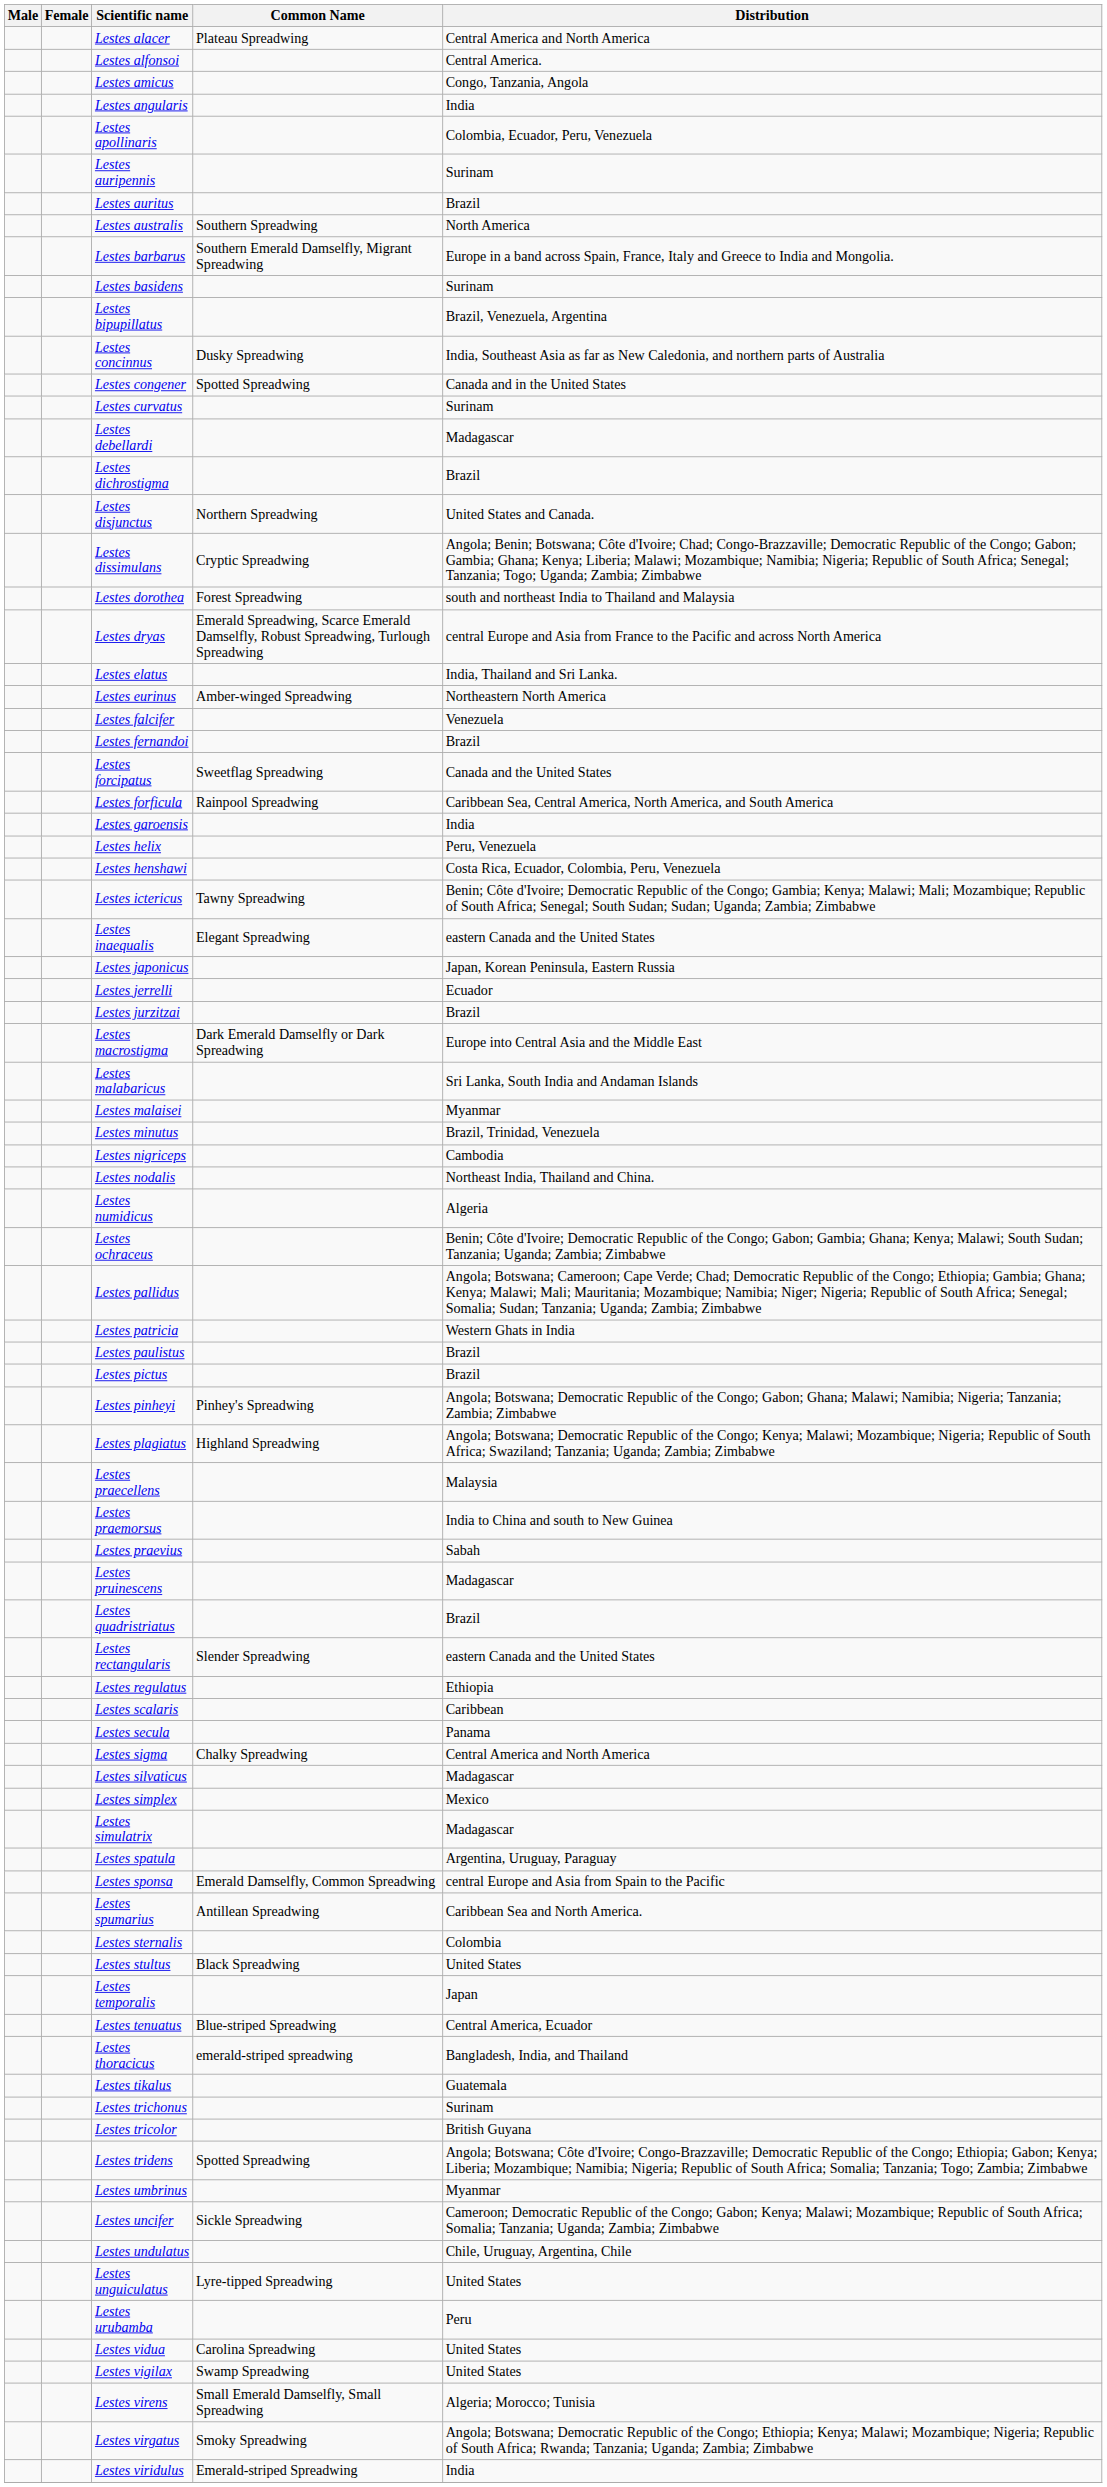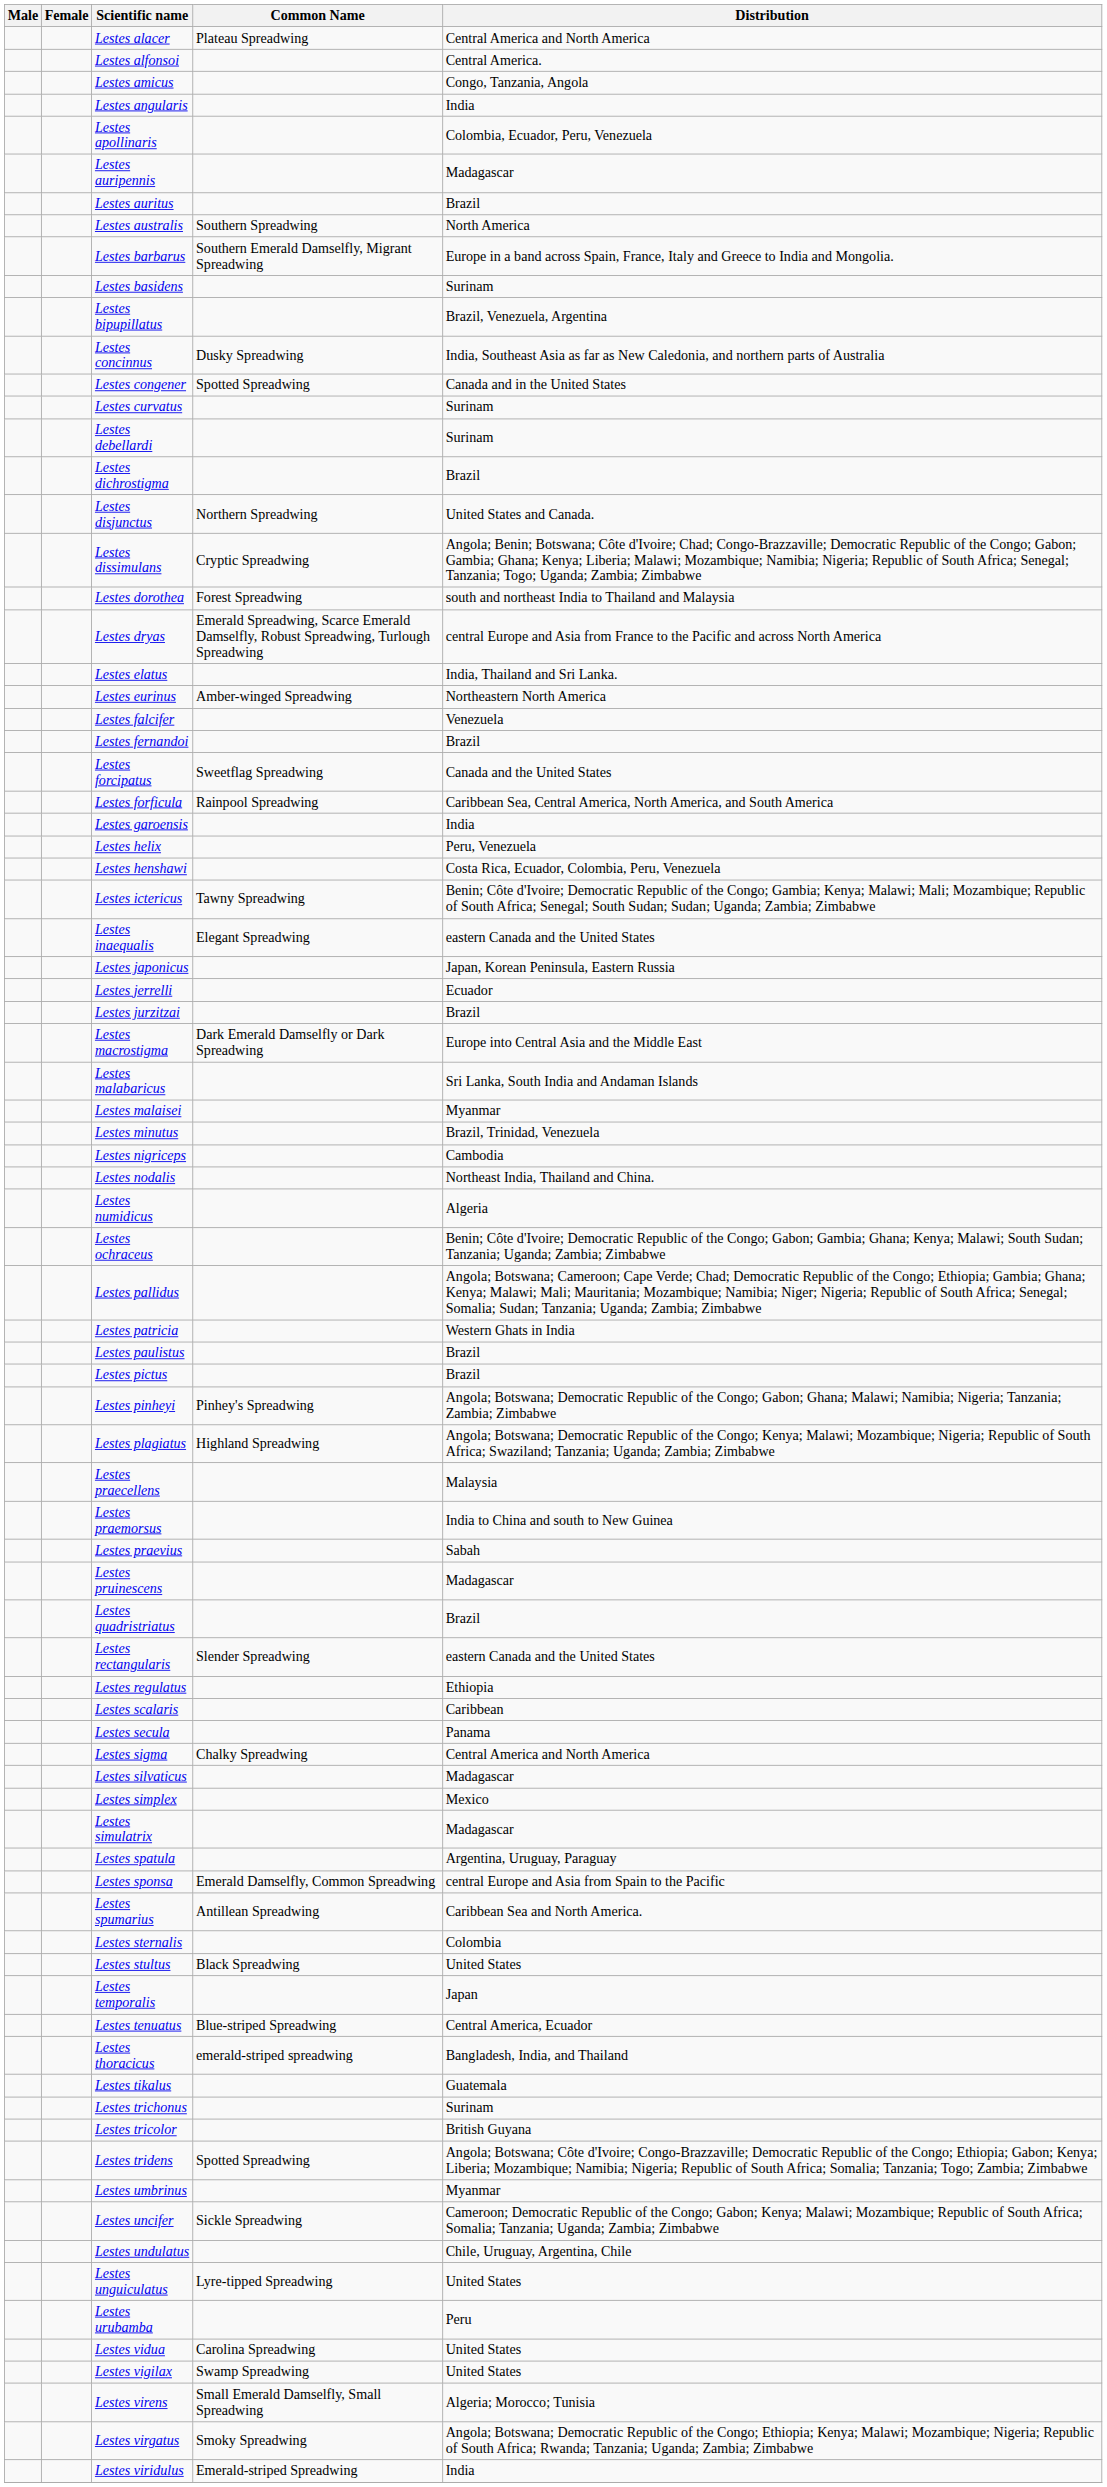 <table class="wikitable">
 <tr>
 <th>Male</th>
 <th>Female</th>
 <th>Scientific name</th>
 <th>Common Name</th>
 <th>Distribution</th>
 </tr>
 <tr>
 <td></td>
 <td></td>
 <td><em><a href='#'>Lestes alacer</a></em> </td>
 <td>Plateau Spreadwing</td>
 <td>Central America and North America</td>
 </tr>
 <tr>
 <td></td>
 <td></td>
 <td><em><a href='#'>Lestes alfonsoi</a></em> </td>
 <td></td>
 <td>Central America.</td>
 </tr>
 <tr>
 <td></td>
 <td></td>
 <td><em><a href='#'>Lestes amicus</a></em> </td>
 <td></td>
 <td>Congo, Tanzania, Angola</td>
 </tr>
 <tr>
 <td></td>
 <td></td>
 <td><em><a href='#'>Lestes angularis</a></em> </td>
 <td></td>
 <td>India</td>
 </tr>
 <tr>
 <td></td>
 <td></td>
 <td><em><a href='#'>Lestes apollinaris</a></em> </td>
 <td></td>
 <td>Colombia, Ecuador, Peru, Venezuela</td>
 </tr>
 <tr>
 <td></td>
 <td></td>
 <td><em><a href='#'>Lestes auripennis</a></em> </td>
 <td></td>
-<td>Surinam</td>
+<td>Madagascar</td>
 </tr>
 <tr>
 <td></td>
 <td></td>
 <td><em><a href='#'>Lestes auritus</a></em> </td>
 <td></td>
 <td>Brazil</td>
 </tr>
 <tr>
 <td></td>
 <td></td>
 <td><em><a href='#'>Lestes australis</a></em> </td>
 <td>Southern Spreadwing</td>
 <td>North America</td>
 </tr>
 <tr>
 <td></td>
 <td></td>
 <td><em><a href='#'>Lestes barbarus</a></em> </td>
 <td>Southern Emerald Damselfly, Migrant Spreadwing</td>
 <td>Europe in a band across Spain, France, Italy and Greece to India and Mongolia.</td>
 </tr>
 <tr>
 <td></td>
 <td></td>
 <td><em><a href='#'>Lestes basidens</a></em> </td>
 <td></td>
 <td>Surinam</td>
 </tr>
 <tr>
 <td></td>
 <td></td>
 <td><em><a href='#'>Lestes bipupillatus</a></em> </td>
 <td></td>
 <td>Brazil, Venezuela, Argentina</td>
 </tr>
 <tr>
 <td></td>
 <td></td>
 <td><em><a href='#'>Lestes concinnus</a></em> </td>
 <td>Dusky Spreadwing</td>
 <td>India, Southeast Asia as far as New Caledonia, and northern parts of Australia</td>
 </tr>
 <tr>
 <td></td>
 <td></td>
 <td><em><a href='#'>Lestes congener</a></em> </td>
 <td>Spotted Spreadwing</td>
 <td>Canada and in the United States</td>
 </tr>
 <tr>
 <td></td>
 <td></td>
 <td><em><a href='#'>Lestes curvatus</a></em> </td>
 <td></td>
 <td>Surinam</td>
 </tr>
 <tr>
 <td></td>
 <td></td>
 <td><em><a href='#'>Lestes debellardi</a></em> </td>
 <td></td>
-<td>Madagascar</td>
+<td>Surinam</td>
 </tr>
 <tr>
 <td></td>
 <td></td>
 <td><em><a href='#'>Lestes dichrostigma</a></em> </td>
 <td></td>
 <td>Brazil</td>
 </tr>
 <tr>
 <td></td>
 <td></td>
 <td><em><a href='#'>Lestes disjunctus</a></em> </td>
 <td>Northern Spreadwing</td>
 <td>United States and Canada.</td>
 </tr>
 <tr>
 <td></td>
 <td></td>
 <td><em><a href='#'>Lestes dissimulans</a></em> </td>
 <td>Cryptic Spreadwing</td>
 <td>Angola; Benin; Botswana; Côte d'Ivoire; Chad; Congo-Brazzaville; Democratic Republic of the Congo; Gabon; Gambia; Ghana; Kenya; Liberia; Malawi; Mozambique; Namibia; Nigeria; Republic of South Africa; Senegal; Tanzania; Togo; Uganda; Zambia; Zimbabwe</td>
 </tr>
 <tr>
 <td></td>
 <td></td>
 <td><em><a href='#'>Lestes dorothea</a></em> </td>
 <td>Forest Spreadwing</td>
 <td>south and northeast India to Thailand and Malaysia</td>
 </tr>
 <tr>
 <td></td>
 <td></td>
 <td><em><a href='#'>Lestes dryas</a></em> </td>
 <td>Emerald Spreadwing, Scarce Emerald Damselfly, Robust Spreadwing, Turlough Spreadwing</td>
 <td>central Europe and Asia from France to the Pacific and across North America</td>
 </tr>
 <tr>
 <td></td>
 <td></td>
 <td><em><a href='#'>Lestes elatus</a></em> </td>
 <td></td>
 <td>India, Thailand and Sri Lanka.</td>
 </tr>
 <tr>
 <td></td>
 <td></td>
 <td><em><a href='#'>Lestes eurinus</a></em> </td>
 <td>Amber-winged Spreadwing</td>
 <td>Northeastern North America</td>
 </tr>
 <tr>
 <td></td>
 <td></td>
 <td><em><a href='#'>Lestes falcifer</a></em> </td>
 <td></td>
 <td>Venezuela</td>
 </tr>
 <tr>
 <td></td>
 <td></td>
 <td><em><a href='#'>Lestes fernandoi</a></em> </td>
 <td></td>
 <td>Brazil</td>
 </tr>
 <tr>
 <td></td>
 <td></td>
 <td><em><a href='#'>Lestes forcipatus</a></em> </td>
 <td>Sweetflag Spreadwing</td>
 <td>Canada and the United States</td>
 </tr>
 <tr>
 <td></td>
 <td></td>
 <td><em><a href='#'>Lestes forficula</a></em> </td>
 <td>Rainpool Spreadwing</td>
 <td>Caribbean Sea, Central America, North America, and South America</td>
 </tr>
 <tr>
 <td></td>
 <td></td>
 <td><em><a href='#'>Lestes garoensis</a></em> </td>
 <td></td>
 <td>India</td>
 </tr>
 <tr>
 <td></td>
 <td></td>
 <td><em><a href='#'>Lestes helix</a></em> </td>
 <td></td>
 <td>Peru, Venezuela</td>
 </tr>
 <tr>
 <td></td>
 <td></td>
 <td><em><a href='#'>Lestes henshawi</a></em> </td>
 <td></td>
 <td>Costa Rica, Ecuador, Colombia, Peru, Venezuela</td>
 </tr>
 <tr>
 <td></td>
 <td></td>
 <td><em><a href='#'>Lestes ictericus</a></em> </td>
 <td>Tawny Spreadwing</td>
 <td>Benin; Côte d'Ivoire; Democratic Republic of the Congo; Gambia; Kenya; Malawi; Mali; Mozambique; Republic of South Africa; Senegal; South Sudan; Sudan; Uganda; Zambia; Zimbabwe</td>
 </tr>
 <tr>
 <td></td>
 <td></td>
 <td><em><a href='#'>Lestes inaequalis</a></em> </td>
 <td>Elegant Spreadwing</td>
 <td>eastern Canada and the United States</td>
 </tr>
 <tr>
 <td></td>
 <td></td>
 <td><em><a href='#'>Lestes japonicus</a></em> </td>
 <td></td>
 <td>Japan, Korean Peninsula, Eastern Russia</td>
 </tr>
 <tr>
 <td></td>
 <td></td>
 <td><em><a href='#'>Lestes jerrelli</a></em> </td>
 <td></td>
 <td>Ecuador</td>
 </tr>
 <tr>
 <td></td>
 <td></td>
 <td><em><a href='#'>Lestes jurzitzai</a></em> </td>
 <td></td>
 <td>Brazil</td>
 </tr>
 <tr>
 <td></td>
 <td></td>
 <td><em><a href='#'>Lestes macrostigma</a></em> </td>
 <td>Dark Emerald Damselfly or Dark Spreadwing</td>
 <td>Europe into Central Asia and the Middle East</td>
 </tr>
 <tr>
 <td></td>
 <td></td>
 <td><em><a href='#'>Lestes malabaricus</a></em> </td>
 <td></td>
 <td>Sri Lanka, South India and Andaman Islands</td>
 </tr>
 <tr>
 <td></td>
 <td></td>
 <td><em><a href='#'>Lestes malaisei</a></em> </td>
 <td></td>
 <td>Myanmar</td>
 </tr>
 <tr>
 <td></td>
 <td></td>
 <td><em><a href='#'>Lestes minutus</a></em> </td>
 <td></td>
 <td>Brazil, Trinidad, Venezuela</td>
 </tr>
 <tr>
 <td></td>
 <td></td>
 <td><em><a href='#'>Lestes nigriceps</a></em> </td>
 <td></td>
 <td>Cambodia</td>
 </tr>
 <tr>
 <td></td>
 <td></td>
 <td><em><a href='#'>Lestes nodalis</a></em> </td>
 <td></td>
 <td>Northeast India, Thailand and China.</td>
 </tr>
 <tr>
 <td></td>
 <td></td>
 <td><em><a href='#'>Lestes numidicus</a></em> </td>
 <td></td>
 <td>Algeria</td>
 </tr>
 <tr>
 <td></td>
 <td></td>
 <td><em><a href='#'>Lestes ochraceus</a></em> </td>
 <td></td>
 <td>Benin; Côte d'Ivoire; Democratic Republic of the Congo; Gabon; Gambia; Ghana; Kenya; Malawi; South Sudan; Tanzania; Uganda; Zambia; Zimbabwe</td>
 </tr>
 <tr>
 <td></td>
 <td></td>
 <td><em><a href='#'>Lestes pallidus</a></em> </td>
 <td></td>
 <td>Angola; Botswana; Cameroon; Cape Verde; Chad; Democratic Republic of the Congo; Ethiopia; Gambia; Ghana; Kenya; Malawi; Mali; Mauritania; Mozambique; Namibia; Niger; Nigeria; Republic of South Africa; Senegal; Somalia; Sudan; Tanzania; Uganda; Zambia; Zimbabwe</td>
 </tr>
 <tr>
 <td></td>
 <td></td>
 <td><em><a href='#'>Lestes patricia</a></em> </td>
 <td></td>
 <td>Western Ghats in India</td>
 </tr>
 <tr>
 <td></td>
 <td></td>
 <td><em><a href='#'>Lestes paulistus</a></em> </td>
 <td></td>
 <td>Brazil</td>
 </tr>
 <tr>
 <td></td>
 <td></td>
 <td><em><a href='#'>Lestes pictus</a></em> </td>
 <td></td>
 <td>Brazil</td>
 </tr>
 <tr>
 <td></td>
 <td></td>
 <td><em><a href='#'>Lestes pinheyi</a></em> </td>
 <td>Pinhey's Spreadwing</td>
 <td>Angola; Botswana; Democratic Republic of the Congo; Gabon; Ghana; Malawi; Namibia; Nigeria; Tanzania; Zambia; Zimbabwe</td>
 </tr>
 <tr>
 <td></td>
 <td></td>
 <td><em><a href='#'>Lestes plagiatus</a></em> </td>
 <td>Highland Spreadwing</td>
 <td>Angola; Botswana; Democratic Republic of the Congo; Kenya; Malawi; Mozambique; Nigeria; Republic of South Africa; Swaziland; Tanzania; Uganda; Zambia; Zimbabwe</td>
 </tr>
 <tr>
 <td></td>
 <td></td>
 <td><em><a href='#'>Lestes praecellens</a></em> </td>
 <td></td>
 <td>Malaysia</td>
 </tr>
 <tr>
 <td></td>
 <td></td>
 <td><em><a href='#'>Lestes praemorsus</a></em> </td>
 <td></td>
 <td>India to China and south to New Guinea</td>
 </tr>
 <tr>
 <td></td>
 <td></td>
 <td><em><a href='#'>Lestes praevius</a></em> </td>
 <td></td>
 <td>Sabah</td>
 </tr>
 <tr>
 <td></td>
 <td></td>
 <td><em><a href='#'>Lestes pruinescens</a></em> </td>
 <td></td>
 <td>Madagascar</td>
 </tr>
 <tr>
 <td></td>
 <td></td>
 <td><em><a href='#'>Lestes quadristriatus</a></em> </td>
 <td></td>
 <td>Brazil</td>
 </tr>
 <tr>
 <td></td>
 <td></td>
 <td><em><a href='#'>Lestes rectangularis</a></em> </td>
 <td>Slender Spreadwing</td>
 <td>eastern Canada and the United States</td>
 </tr>
 <tr>
 <td></td>
 <td></td>
 <td><em><a href='#'>Lestes regulatus</a></em> </td>
 <td></td>
 <td>Ethiopia</td>
 </tr>
 <tr>
 <td></td>
 <td></td>
 <td><em><a href='#'>Lestes scalaris</a></em> </td>
 <td></td>
 <td>Caribbean</td>
 </tr>
 <tr>
 <td></td>
 <td></td>
 <td><em><a href='#'>Lestes secula</a></em> </td>
 <td></td>
 <td>Panama</td>
 </tr>
 <tr>
 <td></td>
 <td></td>
 <td><em><a href='#'>Lestes sigma</a></em> </td>
 <td>Chalky Spreadwing</td>
 <td>Central America and North America</td>
 </tr>
 <tr>
 <td></td>
 <td></td>
 <td><em><a href='#'>Lestes silvaticus</a></em> </td>
 <td></td>
 <td>Madagascar</td>
 </tr>
 <tr>
 <td></td>
 <td></td>
 <td><em><a href='#'>Lestes simplex</a></em> </td>
 <td></td>
 <td>Mexico</td>
 </tr>
 <tr>
 <td></td>
 <td></td>
 <td><em><a href='#'>Lestes simulatrix</a></em> </td>
 <td></td>
 <td>Madagascar</td>
 </tr>
 <tr>
 <td></td>
 <td></td>
 <td><em><a href='#'>Lestes spatula</a></em> </td>
 <td></td>
 <td>Argentina, Uruguay, Paraguay</td>
 </tr>
 <tr>
 <td></td>
 <td></td>
 <td><em><a href='#'>Lestes sponsa</a></em> </td>
 <td>Emerald Damselfly, Common Spreadwing</td>
 <td>central Europe and Asia from Spain to the Pacific</td>
 </tr>
 <tr>
 <td></td>
 <td></td>
 <td><em><a href='#'>Lestes spumarius</a></em> </td>
 <td>Antillean Spreadwing</td>
 <td>Caribbean Sea and North America.</td>
 </tr>
 <tr>
 <td></td>
 <td></td>
 <td><em><a href='#'>Lestes sternalis</a></em> </td>
 <td></td>
 <td>Colombia</td>
 </tr>
 <tr>
 <td></td>
 <td></td>
 <td><em><a href='#'>Lestes stultus</a></em> </td>
 <td>Black Spreadwing</td>
 <td>United States</td>
 </tr>
 <tr>
 <td></td>
 <td></td>
 <td><em><a href='#'>Lestes temporalis</a></em> </td>
 <td></td>
 <td>Japan</td>
 </tr>
 <tr>
 <td></td>
 <td></td>
 <td><em><a href='#'>Lestes tenuatus</a></em> </td>
 <td>Blue-striped Spreadwing</td>
 <td>Central America, Ecuador</td>
 </tr>
 <tr>
 <td></td>
 <td></td>
 <td><em><a href='#'>Lestes thoracicus</a></em> </td>
 <td>emerald-striped spreadwing</td>
 <td>Bangladesh, India, and Thailand</td>
 </tr>
 <tr>
 <td></td>
 <td></td>
 <td><em><a href='#'>Lestes tikalus</a></em> </td>
 <td></td>
 <td>Guatemala</td>
 </tr>
 <tr>
 <td></td>
 <td></td>
 <td><em><a href='#'>Lestes trichonus</a></em> </td>
 <td></td>
 <td>Surinam</td>
 </tr>
 <tr>
 <td></td>
 <td></td>
 <td><em><a href='#'>Lestes tricolor</a></em> </td>
 <td></td>
 <td>British Guyana</td>
 </tr>
 <tr>
 <td></td>
 <td></td>
 <td><em><a href='#'>Lestes tridens</a></em> </td>
 <td>Spotted Spreadwing</td>
 <td>Angola; Botswana; Côte d'Ivoire; Congo-Brazzaville; Democratic Republic of the Congo; Ethiopia; Gabon; Kenya; Liberia; Mozambique; Namibia; Nigeria; Republic of South Africa; Somalia; Tanzania; Togo; Zambia; Zimbabwe</td>
 </tr>
 <tr>
 <td></td>
 <td></td>
 <td><em><a href='#'>Lestes umbrinus</a></em> </td>
 <td></td>
 <td>Myanmar</td>
 </tr>
 <tr>
 <td></td>
 <td></td>
 <td><em><a href='#'>Lestes uncifer</a></em> </td>
 <td>Sickle Spreadwing</td>
 <td>Cameroon; Democratic Republic of the Congo; Gabon; Kenya; Malawi; Mozambique; Republic of South Africa; Somalia; Tanzania; Uganda; Zambia; Zimbabwe</td>
 </tr>
 <tr>
 <td></td>
 <td></td>
 <td><em><a href='#'>Lestes undulatus</a></em> </td>
 <td></td>
 <td>Chile, Uruguay, Argentina, Chile</td>
 </tr>
 <tr>
 <td></td>
 <td></td>
 <td><em><a href='#'>Lestes unguiculatus</a></em> </td>
 <td>Lyre-tipped Spreadwing</td>
 <td>United States</td>
 </tr>
 <tr>
 <td></td>
 <td></td>
 <td><em><a href='#'>Lestes urubamba</a></em> </td>
 <td></td>
 <td>Peru</td>
 </tr>
 <tr>
 <td></td>
 <td></td>
 <td><em><a href='#'>Lestes vidua</a></em> </td>
 <td>Carolina Spreadwing</td>
 <td>United States</td>
 </tr>
 <tr>
 <td></td>
 <td></td>
 <td><em><a href='#'>Lestes vigilax</a></em> </td>
 <td>Swamp Spreadwing</td>
 <td>United States</td>
 </tr>
 <tr>
 <td></td>
 <td></td>
 <td><em><a href='#'>Lestes virens</a></em> </td>
 <td>Small Emerald Damselfly, Small Spreadwing</td>
 <td>Algeria; Morocco; Tunisia</td>
 </tr>
 <tr>
 <td></td>
 <td></td>
 <td><em><a href='#'>Lestes virgatus</a></em> </td>
 <td>Smoky Spreadwing</td>
 <td>Angola; Botswana; Democratic Republic of the Congo; Ethiopia; Kenya; Malawi; Mozambique; Nigeria; Republic of South Africa; Rwanda; Tanzania; Uganda; Zambia; Zimbabwe</td>
 </tr>
 <tr>
 <td></td>
 <td></td>
 <td><em><a href='#'>Lestes viridulus</a></em> </td>
 <td>Emerald-striped Spreadwing</td>
 <td>India</td>
 </tr>
 <tr>
 </tr>
 </table>
